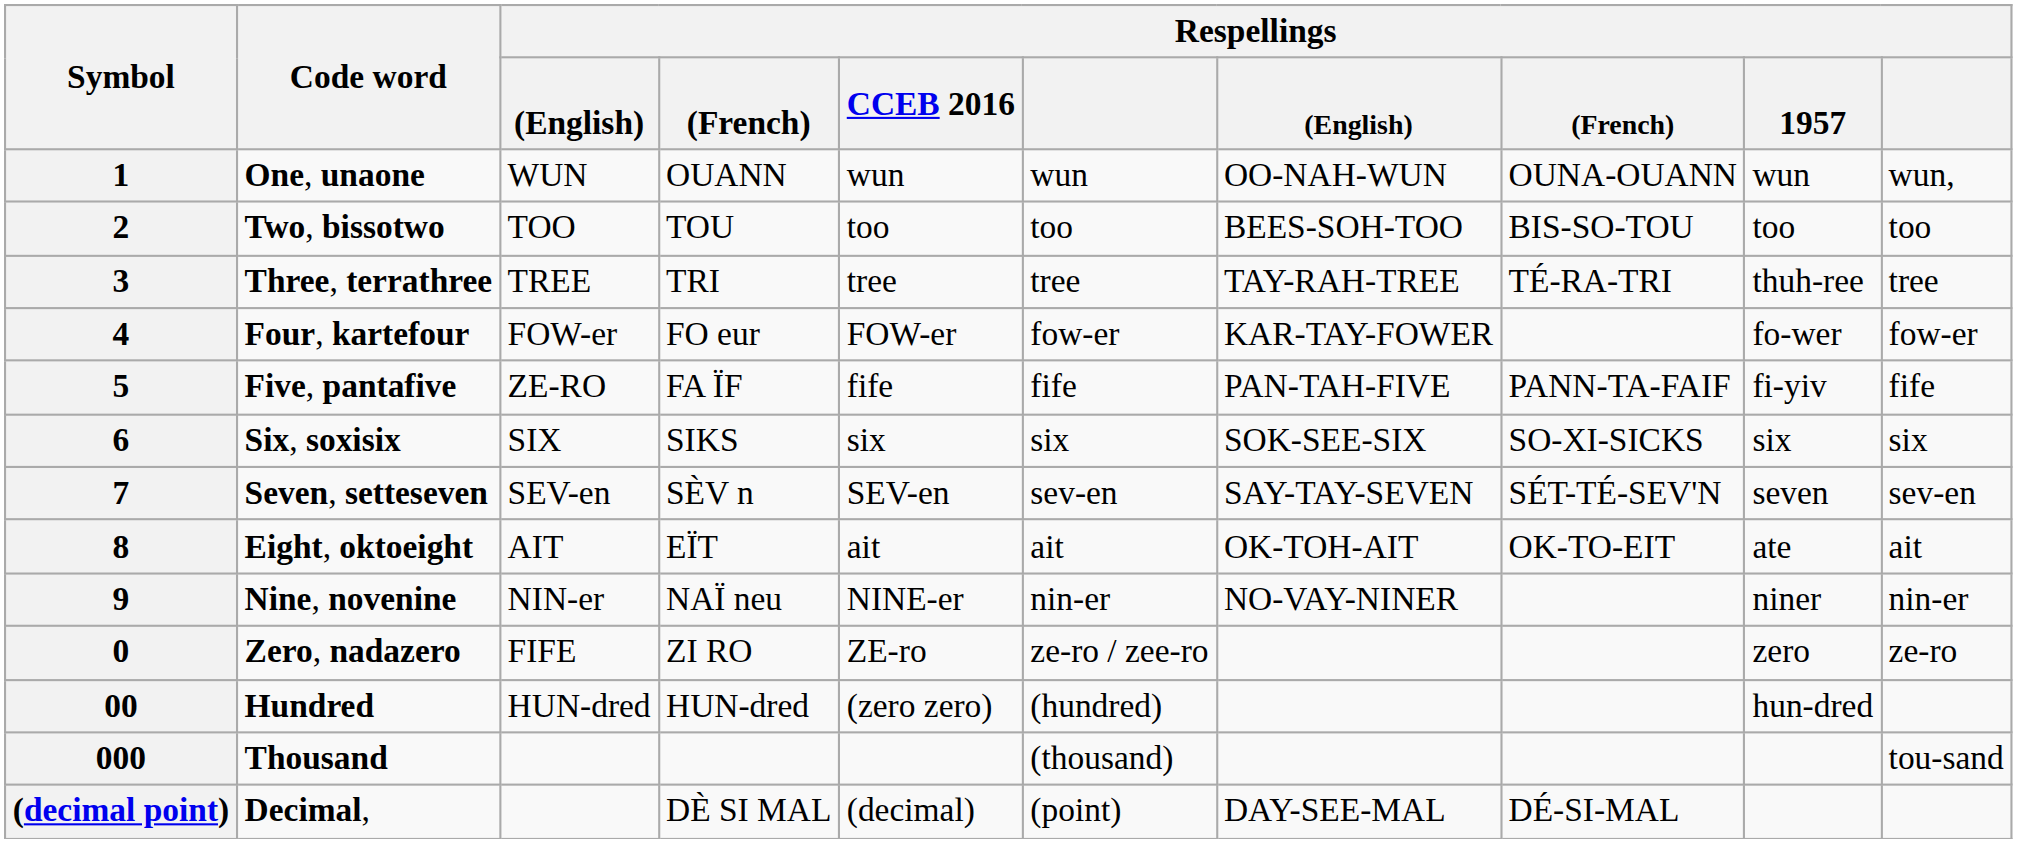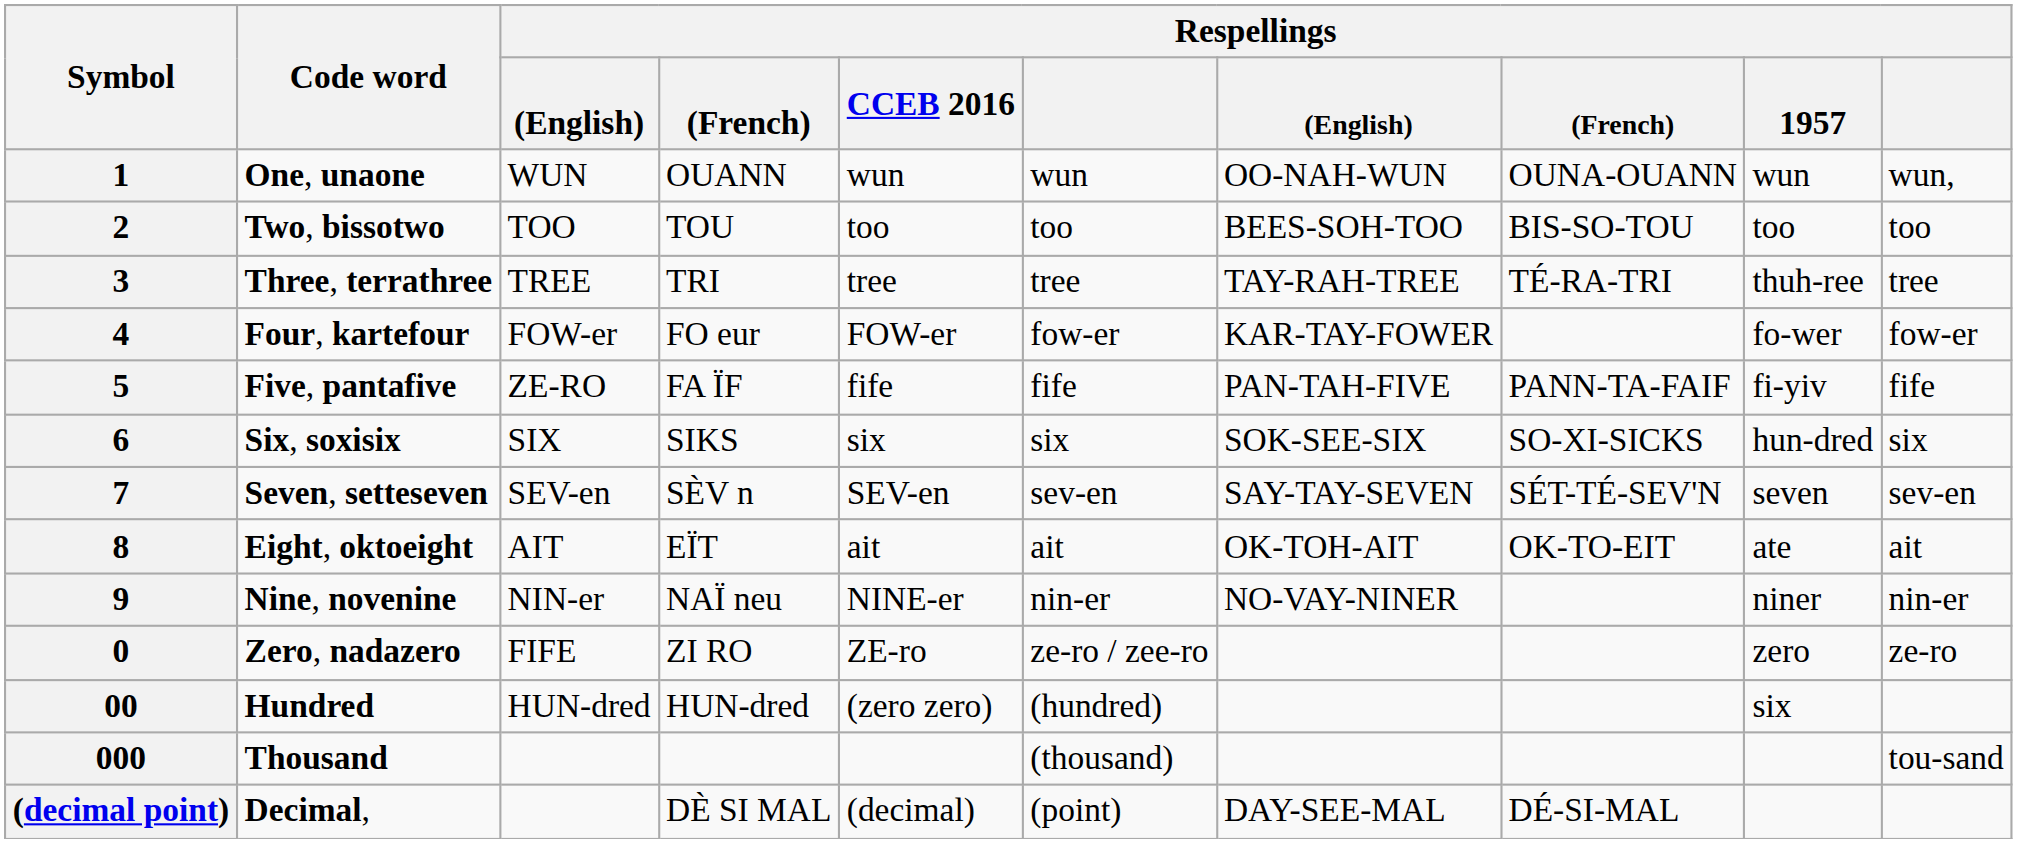 <table class="wikitable mw-collapsible">
 <tr>
 <th scope="col" rowspan="2">Symbol</th>
 <th scope="col" rowspan="2">Code word</th>
 <th scope="col" colspan="9">Respellings</th>
 </tr>
 <tr>
 <th scope="col"><br>(English)</th>
 <th scope="col"><a href='#'></a><br>(French)</th>
 <th><a href='#'>CCEB</a> 2016</th>
 <th scope="col"><a href='#'></a></th>
 <th scope="col"><br><a href='#'></a> <small>(English)</small></th>
 <th><a href='#'></a><br><small>(French)</small></th>
 <th scope="col"><br>1957</th>
 <th scope="col"></th>
 </tr>
 <tr>
 <th scope="row">1</th>
 <td><strong>One</strong>, <strong>unaone</strong></td>
 <td>WUN</td>
 <td>OUANN</td>
 <td>wun</td>
 <td>wun</td>
 <td>OO-NAH-WUN</td>
 <td>OUNA-OUANN</td>
 <td>wun</td>
 <td>wun, </td>
 </tr>
 <tr>
 <th scope="row">2</th>
 <td><strong>Two</strong>, <strong>bissotwo</strong></td>
 <td>TOO</td>
 <td>TOU</td>
 <td>too</td>
 <td>too</td>
 <td>BEES-SOH-TOO</td>
 <td>BIS-SO-TOU</td>
 <td>too</td>
 <td>too</td>
 </tr>
 <tr>
 <th scope="row">3</th>
 <td><strong>Three</strong>, <strong>terrathree</strong></td>
 <td>TREE</td>
 <td>TRI</td>
 <td>tree</td>
 <td>tree</td>
 <td>TAY-RAH-TREE</td>
 <td>TÉ-RA-TRI</td>
 <td>thuh-ree</td>
 <td>tree</td>
 </tr>
 <tr>
 <th scope="row">4</th>
 <td><strong>Four</strong>, <strong>kartefour</strong></td>
 <td>FOW-er</td>
 <td>FO eur</td>
 <td>FOW-er</td>
 <td>fow-er</td>
 <td>KAR-TAY-FOWER</td>
 <td></td>
 <td>fo-wer</td>
 <td>fow-er</td>
 </tr>
 <tr>
 <th scope="row">5</th>
 <td><strong>Five</strong>, <strong>pantafive</strong></td>
 <td>ZE-RO </td>
 <td>FA ÏF </td>
 <td>fife</td>
 <td>fife</td>
 <td>PAN-TAH-FIVE</td>
 <td>PANN-TA-FAIF</td>
 <td>fi-yiv</td>
 <td>fife</td>
 </tr>
 <tr>
 <th scope="row">6</th>
 <td><strong>Six</strong>, <strong>soxisix</strong></td>
 <td>SIX</td>
 <td>SIKS</td>
 <td>six</td>
 <td>six</td>
 <td>SOK-SEE-SIX</td>
 <td>SO-XI-SICKS</td>
-<td>six</td>
+<td>hun-dred</td>
 <td>six</td>
 </tr>
 <tr>
 <th scope="row">7</th>
 <td><strong>Seven</strong>, <strong>setteseven</strong></td>
 <td>SEV-en</td>
 <td>SÈV n</td>
 <td>SEV-en</td>
 <td>sev-en</td>
 <td>SAY-TAY-SEVEN</td>
 <td>SÉT-TÉ-SEV'N </td>
 <td>seven</td>
 <td>sev-en</td>
 </tr>
 <tr>
 <th scope="row">8</th>
 <td><strong>Eight</strong>, <strong>oktoeight</strong></td>
 <td>AIT</td>
 <td>EÏT</td>
 <td>ait</td>
 <td>ait</td>
 <td>OK-TOH-AIT</td>
 <td>OK-TO-EIT</td>
 <td>ate</td>
 <td>ait</td>
 </tr>
 <tr>
 <th scope="row">9</th>
 <td><strong>Nine</strong>, <strong>novenine</strong></td>
 <td>NIN-er</td>
 <td>NAÏ neu</td>
 <td>NINE-er</td>
 <td>nin-er</td>
 <td>NO-VAY-NINER</td>
 <td></td>
 <td>niner</td>
 <td>nin-er</td>
 </tr>
 <tr>
 <th scope="row">0</th>
 <td><strong>Zero</strong>, <strong>nadazero</strong></td>
 <td>FIFE</td>
 <td>ZI RO</td>
 <td>ZE-ro</td>
 <td>ze-ro / zee-ro</td>
 <td></td>
 <td></td>
 <td>zero</td>
 <td>ze-ro</td>
 </tr>
 <tr>
 <th scope="row">00</th>
 <td><strong>Hundred</strong></td>
 <td>HUN-dred</td>
 <td>HUN-dred</td>
 <td>(zero zero)</td>
 <td>(hundred)</td>
 <td></td>
 <td></td>
-<td>hun-dred</td>
+<td>six</td>
 <td></td>
 </tr>
 <tr>
 <th scope="row">000</th>
 <td><strong>Thousand</strong></td>
 <td> </td>
 <td></td>
 <td></td>
 <td>(thousand)</td>
 <td></td>
 <td></td>
 <td></td>
 <td>tou-sand</td>
 </tr>
 <tr>
 <th scope="row">(<a href='#'>decimal point</a>)</th>
 <td><strong>Decimal</strong>, </td>
 <td></td>
 <td>DÈ SI MAL</td>
 <td>(decimal)</td>
 <td>(point)</td>
 <td>DAY-SEE-MAL</td>
 <td>DÉ-SI-MAL</td>
 <td></td>
 <td></td>
 </tr>
 </table>
